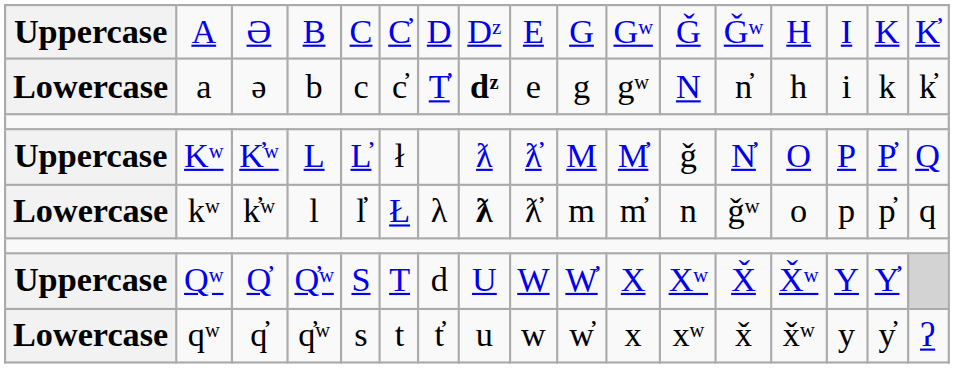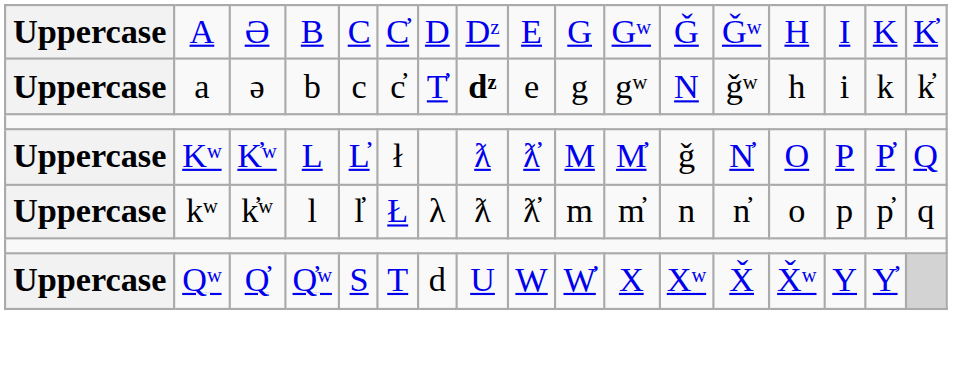 <table class="wikitable" style="text-align: center">
 <tr>
 <th scope="row">Uppercase</th>
 <td><a href='#'>A</a></td>
 <td><a href='#'>Ə</a></td>
 <td><a href='#'>B</a></td>
 <td><a href='#'>C</a></td>
 <td><a href='#'>C̓</a></td>
 <td><a href='#'>D</a></td>
 <td><a href='#'>Dᶻ</a></td>
 <td><a href='#'>E</a></td>
 <td><a href='#'>G</a></td>
 <td><a href='#'>Gʷ</a></td>
 <td><a href='#'>Ǧ</a></td>
 <td><a href='#'>Ǧʷ</a></td>
 <td><a href='#'>H</a></td>
 <td><a href='#'>I</a></td>
 <td><a href='#'>K</a></td>
 <td><a href='#'>K̓</a></td>
 </tr>
 <tr>
-<th scope="row">Lowercase</th>
+<th scope="row">Uppercase</th>
 <td>a</td>
 <td>ə</td>
 <td>b</td>
 <td>c</td>
 <td>c̓</td>
 <td><a href='#'>T̓</a></td>
 <td><strong>dᶻ</strong></td>
 <td>e</td>
 <td>g</td>
 <td>gʷ</td>
 <td><a href='#'>N</a></td>
-<td>n̓</td>
+<td>ǧʷ</td>
 <td>h</td>
 <td>i</td>
 <td>k</td>
 <td>k̓</td>
 </tr>
 <tr>
 <td colspan=17></td>
 </tr>
 <tr>
 <th scope="row">Uppercase</th>
 <td><a href='#'>Kʷ</a></td>
 <td><a href='#'>K̓ʷ</a></td>
 <td><a href='#'>L</a></td>
 <td><a href='#'>L̓</a></td>
 <td>ł</td>
 <td></td>
 <td><a href='#'>ƛ</a></td>
 <td><a href='#'>ƛ̓</a></td>
 <td><a href='#'>M</a></td>
 <td><a href='#'>M̓</a></td>
 <td>ǧ</td>
 <td><a href='#'>N̓</a></td>
 <td><a href='#'>O</a></td>
 <td><a href='#'>P</a></td>
 <td><a href='#'>P̓</a></td>
 <td><a href='#'>Q</a></td>
 </tr>
 <tr>
-<th scope="row">Lowercase</th>
+<th scope="row">Uppercase</th>
 <td>kʷ</td>
 <td>k̓ʷ</td>
 <td>l</td>
 <td>l̓</td>
 <td><a href='#'>Ł</a></td>
 <td>λ</td>
-<td><strong>ƛ</strong></td>
+<td>ƛ</td>
 <td>ƛ̓</td>
 <td>m</td>
 <td>m̓</td>
 <td>n</td>
-<td>ǧʷ</td>
+<td>n̓</td>
 <td>o</td>
 <td>p</td>
 <td>p̓</td>
 <td>q</td>
 </tr>
 <tr>
 <td colspan=17></td>
 </tr>
 <tr>
 <th scope="row">Uppercase</th>
 <td><a href='#'>Qʷ</a></td>
 <td><a href='#'>Q̓</a></td>
 <td><a href='#'>Q̓ʷ</a></td>
 <td><a href='#'>S</a></td>
 <td><a href='#'>T</a></td>
 <td>d</td>
 <td><a href='#'>U</a></td>
 <td><a href='#'>W</a></td>
 <td><a href='#'>W̓</a></td>
 <td><a href='#'>X</a></td>
 <td><a href='#'>Xʷ</a></td>
 <td><a href='#'>X̌</a></td>
 <td><a href='#'>X̌ʷ</a></td>
 <td><a href='#'>Y</a></td>
 <td><a href='#'>Y̓</a></td>
 <td style="background: lightgrey;"></td>
 </tr>
-<tr>
-<th scope="row">Lowercase</th>
-<td>qʷ</td>
-<td>q̓</td>
-<td>q̓ʷ</td>
-<td>s</td>
-<td>t</td>
-<td>t̓</td>
-<td>u</td>
-<td>w</td>
-<td>w̓</td>
-<td>x</td>
-<td>xʷ</td>
-<td>x̌</td>
-<td>x̌ʷ</td>
-<td>y</td>
-<td>y̓</td>
-<td><a href='#'>ʔ</a></td>
-</tr>
 </table>
